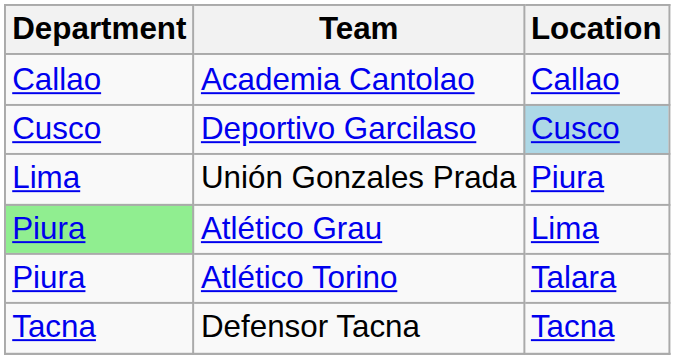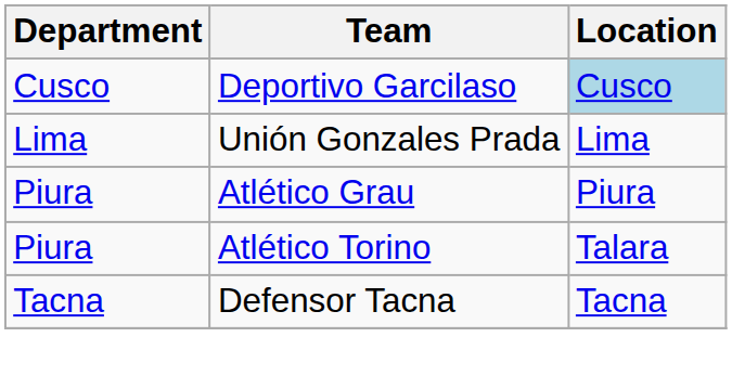 <table class="wikitable">
 <tr>
 <th>Department</th>
 <th>Team</th>
 <th>Location</th>
-</tr>
-<tr>
-<td><a href='#'>Callao</a></td>
-<td><a href='#'>Academia Cantolao</a></td>
-<td><a href='#'>Callao</a></td>
 </tr>
 <tr>
 <td><a href='#'>Cusco</a></td>
 <td><a href='#'>Deportivo Garcilaso</a></td>
 <td style="background: lightblue;"><a href='#'>Cusco</a></td>
 </tr>
 <tr>
 <td><a href='#'>Lima</a></td>
 <td>Unión Gonzales Prada</td>
-<td><a href='#'>Piura</a></td>
+<td><a href='#'>Lima</a></td>
 </tr>
 <tr>
-<td style="background: lightgreen;"><a href='#'>Piura</a></td>
+<td><a href='#'>Piura</a></td>
 <td><a href='#'>Atlético Grau</a></td>
-<td><a href='#'>Lima</a></td>
+<td><a href='#'>Piura</a></td>
 </tr>
 <tr>
 <td><a href='#'>Piura</a></td>
 <td><a href='#'>Atlético Torino</a></td>
 <td><a href='#'>Talara</a></td>
 </tr>
 <tr>
 <td><a href='#'>Tacna</a></td>
 <td>Defensor Tacna</td>
 <td><a href='#'>Tacna</a></td>
 </tr>
 <tr>
 </tr>
 </table>
